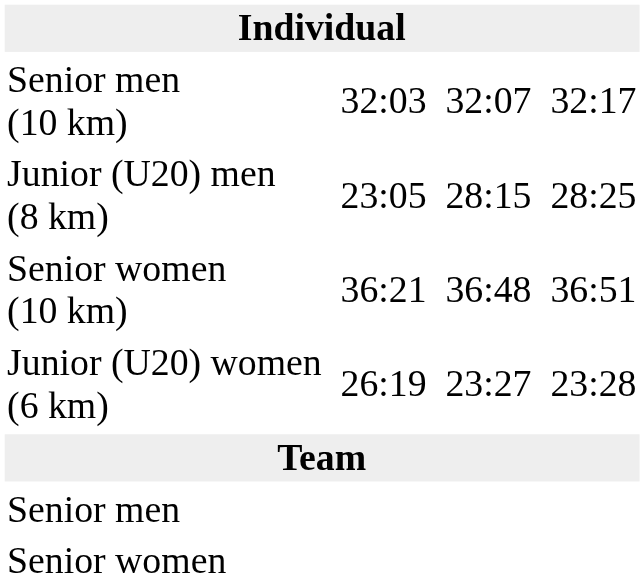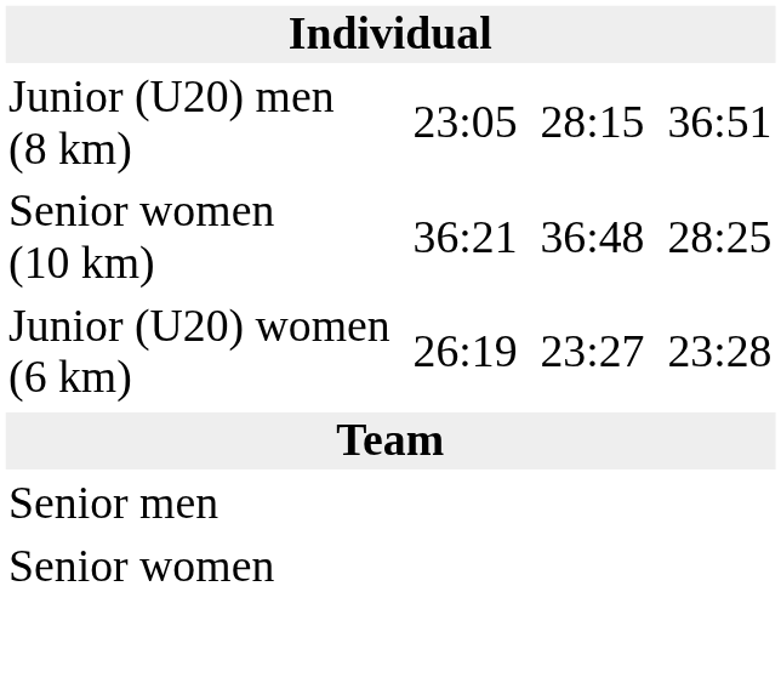 <table>
 <tr>
 <td colspan=7 bgcolor=#eeeeee style=text-align:center;><strong>Individual</strong></td>
-</tr>
-<tr>
-<td>Senior men<br>(10 km)</td>
-<td></td>
-<td>32:03</td>
-<td></td>
-<td>32:07</td>
-<td></td>
-<td>32:17</td>
 </tr>
 <tr>
 <td>Junior (U20) men<br>(8 km)</td>
 <td></td>
 <td>23:05</td>
 <td></td>
 <td>28:15</td>
 <td></td>
-<td>28:25</td>
+<td>36:51</td>
 </tr>
 <tr>
 <td>Senior women<br>(10 km)</td>
 <td></td>
 <td>36:21</td>
 <td></td>
 <td>36:48</td>
 <td></td>
-<td>36:51</td>
+<td>28:25</td>
 </tr>
 <tr>
 <td>Junior (U20) women<br>(6 km)</td>
 <td></td>
 <td>26:19</td>
 <td></td>
 <td>23:27</td>
 <td></td>
 <td>23:28</td>
 </tr>
 <tr>
 <td colspan=7 bgcolor=#eeeeee style=text-align:center;><strong>Team</strong></td>
 </tr>
 <tr>
 <td>Senior men</td>
 <td></td>
 <td></td>
 <td></td>
 <td></td>
 <td></td>
 </tr>
 <tr>
 <td>Senior women</td>
 <td></td>
 <td></td>
 <td></td>
 <td></td>
 <td></td>
 </tr>
 </table>
